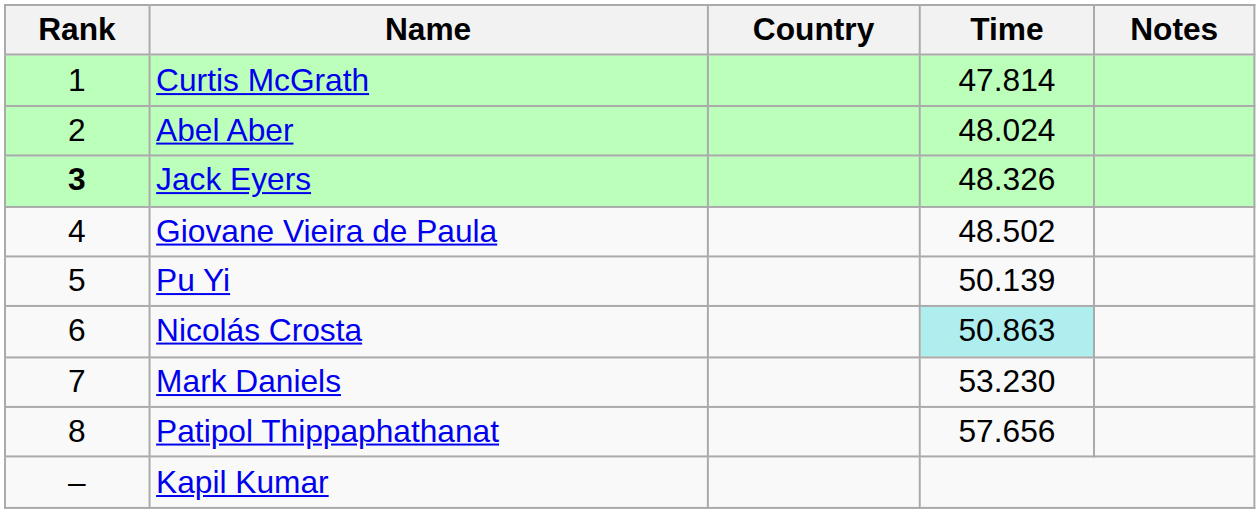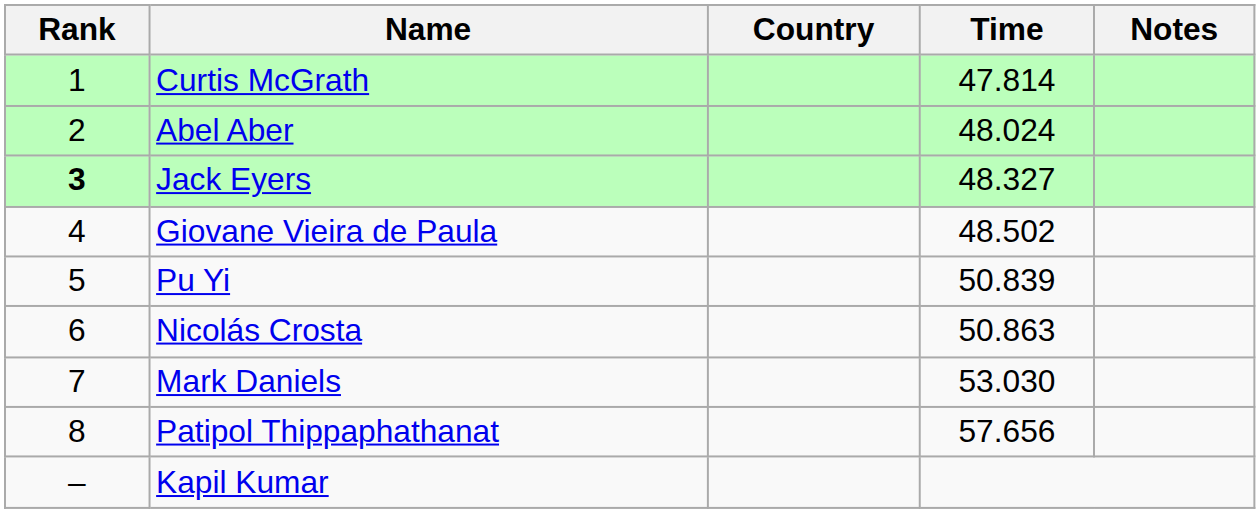 <table class="wikitable" style="text-align:center;width: 50%">
 <tr>
 <th>Rank</th>
 <th>Name</th>
 <th>Country</th>
 <th>Time</th>
 <th>Notes</th>
 </tr>
 <tr bgcolor=bbffbb>
 <td>1</td>
 <td align="left"><a href='#'>Curtis McGrath</a></td>
 <td align="left"></td>
 <td>47.814</td>
 <td></td>
 </tr>
 <tr bgcolor=bbffbb>
 <td>2</td>
 <td align="left"><a href='#'>Abel Aber</a></td>
 <td align="left"></td>
 <td>48.024</td>
 <td></td>
 </tr>
 <tr bgcolor=bbffbb>
 <td><strong>3</strong></td>
 <td align="left"><a href='#'>Jack Eyers</a></td>
 <td align="left"></td>
-<td>48.326</td>
+<td>48.327</td>
 <td></td>
 </tr>
 <tr>
 <td>4</td>
 <td align="left"><a href='#'>Giovane Vieira de Paula</a></td>
 <td align="left"></td>
 <td>48.502</td>
 <td></td>
 </tr>
 <tr>
 <td>5</td>
 <td align="left"><a href='#'>Pu Yi</a></td>
 <td align="left"></td>
-<td>50.139</td>
+<td>50.839</td>
 <td></td>
 </tr>
 <tr>
 <td>6</td>
 <td align="left"><a href='#'>Nicolás Crosta</a></td>
 <td align="left"></td>
-<td style="background: paleturquoise;">50.863</td>
+<td>50.863</td>
 <td></td>
 </tr>
 <tr>
 <td>7</td>
 <td align="left"><a href='#'>Mark Daniels</a></td>
 <td align="left"></td>
-<td>53.230</td>
+<td>53.030</td>
 <td></td>
 </tr>
 <tr>
 <td>8</td>
 <td align="left"><a href='#'>Patipol Thippaphathanat</a></td>
 <td align="left"></td>
 <td>57.656</td>
 <td></td>
 </tr>
 <tr>
 <td>–</td>
 <td align="left"><a href='#'>Kapil Kumar</a></td>
 <td align="left"></td>
 <td colspan=2></td>
 </tr>
 </table>
